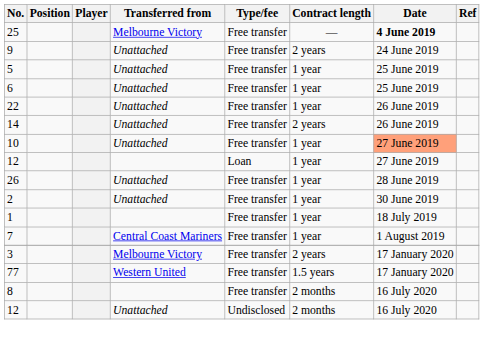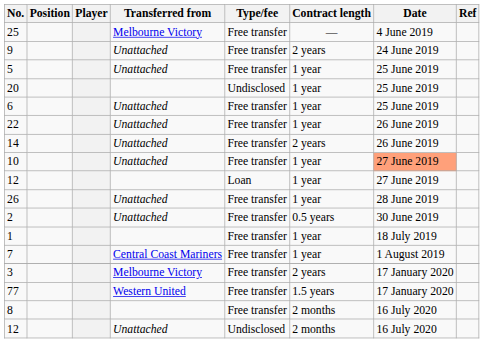 <table class="wikitable plainrowheaders sortable" style="text-align:center; text-align:left">
 <tr>
 <th scope="col">No.</th>
 <th scope="col">Position</th>
 <th scope="col">Player</th>
 <th scope="col">Transferred from</th>
 <th scope="col">Type/fee</th>
 <th scope="col">Contract length</th>
 <th scope="col">Date</th>
 <th scope="col" class="unsortable">Ref</th>
 </tr>
 <tr>
 <td>25</td>
 <td></td>
 <th scope="row"></th>
 <td><a href='#'>Melbourne Victory</a></td>
 <td>Free transfer</td>
 <td align=center>—</td>
-<td><strong>4 June 2019</strong></td>
+<td>4 June 2019</td>
 <td></td>
 </tr>
 <tr>
 <td>9</td>
 <td></td>
 <th scope="row"></th>
 <td><em>Unattached</em></td>
 <td>Free transfer</td>
 <td>2 years</td>
 <td>24 June 2019</td>
 <td></td>
 </tr>
 <tr>
 <td>5</td>
 <td></td>
 <th scope="row"></th>
 <td><em>Unattached</em></td>
 <td>Free transfer</td>
+<td>1 year</td>
+<td>25 June 2019</td>
+<td></td>
+</tr>
+<tr>
+<td>20</td>
+<td></td>
+<th scope="row"></th>
+<td></td>
+<td>Undisclosed</td>
 <td>1 year</td>
 <td>25 June 2019</td>
 <td></td>
 </tr>
 <tr>
 <td>6</td>
 <td></td>
 <th scope="row"></th>
 <td><em>Unattached</em></td>
 <td>Free transfer</td>
 <td>1 year</td>
 <td>25 June 2019</td>
 <td></td>
 </tr>
 <tr>
 <td>22</td>
 <td></td>
 <th scope="row"></th>
 <td><em>Unattached</em></td>
 <td>Free transfer</td>
 <td>1 year</td>
 <td>26 June 2019</td>
 <td></td>
 </tr>
 <tr>
 <td>14</td>
 <td></td>
 <th scope="row"></th>
 <td><em>Unattached</em></td>
 <td>Free transfer</td>
 <td>2 years</td>
 <td>26 June 2019</td>
 <td></td>
 </tr>
 <tr>
 <td>10</td>
 <td></td>
 <th scope="row"></th>
 <td><em>Unattached</em></td>
 <td>Free transfer</td>
 <td>1 year</td>
 <td style="background: lightsalmon;">27 June 2019</td>
 <td></td>
 </tr>
 <tr>
 <td>12</td>
 <td></td>
 <th scope="row"></th>
 <td></td>
 <td>Loan</td>
 <td>1 year</td>
 <td>27 June 2019</td>
 <td></td>
 </tr>
 <tr>
 <td>26</td>
 <td></td>
 <th scope="row"></th>
 <td><em>Unattached</em></td>
 <td>Free transfer</td>
 <td>1 year</td>
 <td>28 June 2019</td>
 <td></td>
 </tr>
 <tr>
 <td>2</td>
 <td></td>
 <th scope="row"></th>
 <td><em>Unattached</em></td>
 <td>Free transfer</td>
-<td>1 year</td>
+<td>0.5 years</td>
 <td>30 June 2019</td>
 <td></td>
 </tr>
 <tr>
 <td>1</td>
 <td></td>
 <th scope="row"></th>
 <td></td>
 <td>Free transfer</td>
 <td>1 year</td>
 <td>18 July 2019</td>
 <td></td>
 </tr>
 <tr>
 <td>7</td>
 <td></td>
 <th scope="row"></th>
 <td><a href='#'>Central Coast Mariners</a></td>
 <td>Free transfer</td>
 <td>1 year</td>
 <td>1 August 2019</td>
 <td></td>
 </tr>
 <tr>
 </tr>
 <tr>
 <td>3</td>
 <td></td>
 <th scope="row"></th>
 <td><a href='#'>Melbourne Victory</a></td>
 <td>Free transfer</td>
 <td>2 years</td>
 <td>17 January 2020</td>
 <td></td>
 </tr>
 <tr>
 <td>77</td>
 <td></td>
 <th scope="row"></th>
 <td><a href='#'>Western United</a></td>
 <td>Free transfer</td>
 <td>1.5 years</td>
 <td>17 January 2020</td>
 <td></td>
 </tr>
 <tr>
 <td>8</td>
 <td></td>
 <th scope="row"></th>
 <td></td>
 <td>Free transfer</td>
 <td>2 months</td>
 <td>16 July 2020</td>
 <td></td>
 </tr>
 <tr>
 <td>12</td>
 <td></td>
 <th scope="row"></th>
 <td><em>Unattached</em></td>
 <td>Undisclosed</td>
 <td>2 months</td>
 <td>16 July 2020</td>
 <td></td>
 </tr>
 </table>
